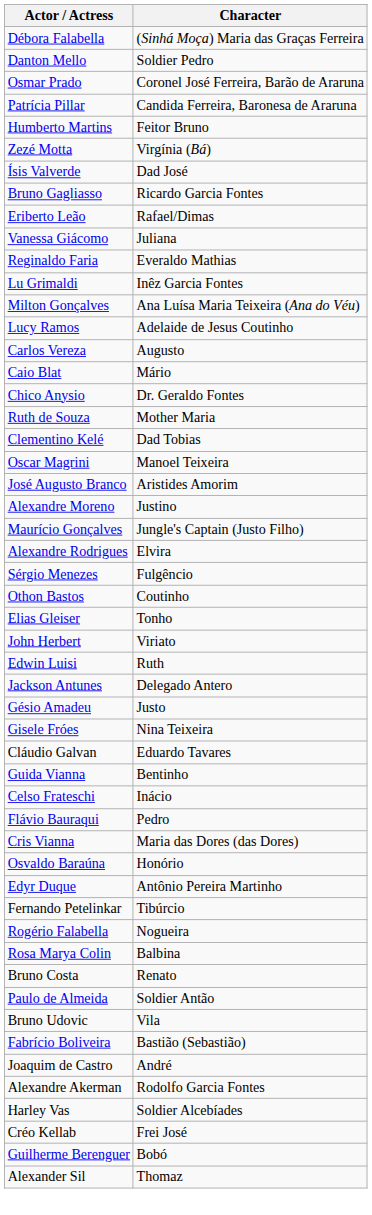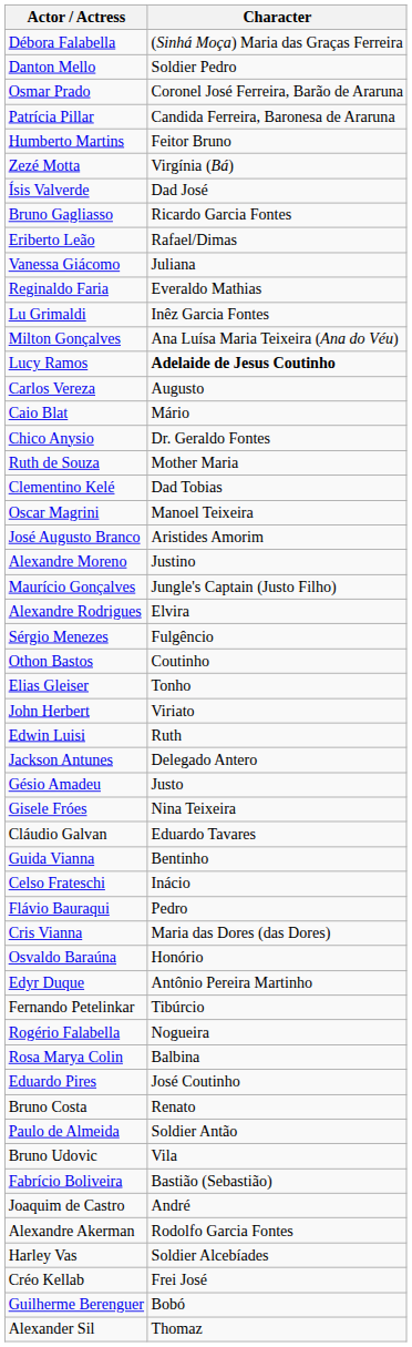 <table class="wikitable">
 <tr>
 <th>Actor / Actress</th>
 <th>Character</th>
 </tr>
 <tr>
 <td><a href='#'>Débora Falabella</a></td>
 <td>(<em>Sinhá Moça</em>) Maria das Graças Ferreira</td>
 </tr>
 <tr>
 <td><a href='#'>Danton Mello</a></td>
 <td>Soldier Pedro</td>
 </tr>
 <tr>
 <td><a href='#'>Osmar Prado</a></td>
 <td>Coronel José Ferreira, Barão de Araruna</td>
 </tr>
 <tr>
 <td><a href='#'>Patrícia Pillar</a></td>
 <td>Candida Ferreira, Baronesa de Araruna</td>
 </tr>
 <tr>
 <td><a href='#'>Humberto Martins</a></td>
 <td>Feitor Bruno</td>
 </tr>
 <tr>
 <td><a href='#'>Zezé Motta</a></td>
 <td>Virgínia (<em>Bá</em>)</td>
 </tr>
 <tr>
 <td><a href='#'>Ísis Valverde</a></td>
 <td>Dad José</td>
 </tr>
 <tr>
 <td><a href='#'>Bruno Gagliasso</a></td>
 <td>Ricardo Garcia Fontes</td>
 </tr>
 <tr>
 <td><a href='#'>Eriberto Leão</a></td>
 <td>Rafael/Dimas</td>
 </tr>
 <tr>
 <td><a href='#'>Vanessa Giácomo</a></td>
 <td>Juliana</td>
 </tr>
 <tr>
 <td><a href='#'>Reginaldo Faria</a></td>
 <td>Everaldo Mathias</td>
 </tr>
 <tr>
 <td><a href='#'>Lu Grimaldi</a></td>
 <td>Inêz Garcia Fontes</td>
 </tr>
 <tr>
 <td><a href='#'>Milton Gonçalves</a></td>
 <td>Ana Luísa Maria Teixeira (<em>Ana do Véu</em>)</td>
 </tr>
 <tr>
 <td><a href='#'>Lucy Ramos</a></td>
-<td>Adelaide de Jesus Coutinho</td>
+<td><strong>Adelaide de Jesus Coutinho</strong></td>
 </tr>
 <tr>
 <td><a href='#'>Carlos Vereza</a></td>
 <td>Augusto</td>
 </tr>
 <tr>
 <td><a href='#'>Caio Blat</a></td>
 <td>Mário</td>
 </tr>
 <tr>
 <td><a href='#'>Chico Anysio</a></td>
 <td>Dr. Geraldo Fontes</td>
 </tr>
 <tr>
 <td><a href='#'>Ruth de Souza</a></td>
 <td>Mother Maria</td>
 </tr>
 <tr>
 <td><a href='#'>Clementino Kelé</a></td>
 <td>Dad Tobias</td>
 </tr>
 <tr>
 <td><a href='#'>Oscar Magrini</a></td>
 <td>Manoel Teixeira</td>
 </tr>
 <tr>
 <td><a href='#'>José Augusto Branco</a></td>
 <td>Aristides Amorim</td>
 </tr>
 <tr>
 <td><a href='#'>Alexandre Moreno</a></td>
 <td>Justino</td>
 </tr>
 <tr>
 <td><a href='#'>Maurício Gonçalves</a></td>
 <td>Jungle's Captain (Justo Filho)</td>
 </tr>
 <tr>
 <td><a href='#'>Alexandre Rodrigues</a></td>
 <td>Elvira</td>
 </tr>
 <tr>
 <td><a href='#'>Sérgio Menezes</a></td>
 <td>Fulgêncio</td>
 </tr>
 <tr>
 <td><a href='#'>Othon Bastos</a></td>
 <td>Coutinho</td>
 </tr>
 <tr>
 <td><a href='#'>Elias Gleiser</a></td>
 <td>Tonho</td>
 </tr>
 <tr>
 <td><a href='#'>John Herbert</a></td>
 <td>Viriato</td>
 </tr>
 <tr>
 <td><a href='#'>Edwin Luisi</a></td>
 <td>Ruth</td>
 </tr>
 <tr>
 <td><a href='#'>Jackson Antunes</a></td>
 <td>Delegado Antero</td>
 </tr>
 <tr>
 <td><a href='#'>Gésio Amadeu</a></td>
 <td>Justo</td>
 </tr>
 <tr>
 <td><a href='#'>Gisele Fróes</a></td>
 <td>Nina Teixeira</td>
 </tr>
 <tr>
 <td>Cláudio Galvan</td>
 <td>Eduardo Tavares</td>
 </tr>
 <tr>
 <td><a href='#'>Guida Vianna</a></td>
 <td>Bentinho</td>
 </tr>
 <tr>
 <td><a href='#'>Celso Frateschi</a></td>
 <td>Inácio</td>
 </tr>
 <tr>
 <td><a href='#'>Flávio Bauraqui</a></td>
 <td>Pedro</td>
 </tr>
 <tr>
 <td><a href='#'>Cris Vianna</a></td>
 <td>Maria das Dores (das Dores)</td>
 </tr>
 <tr>
 <td><a href='#'>Osvaldo Baraúna</a></td>
 <td>Honório</td>
 </tr>
 <tr>
 <td><a href='#'>Edyr Duque</a></td>
 <td>Antônio Pereira Martinho</td>
 </tr>
 <tr>
 <td>Fernando Petelinkar</td>
 <td>Tibúrcio</td>
 </tr>
 <tr>
 <td><a href='#'>Rogério Falabella</a></td>
 <td>Nogueira</td>
 </tr>
 <tr>
 <td><a href='#'>Rosa Marya Colin</a></td>
 <td>Balbina</td>
 </tr>
 <tr>
+<td><a href='#'>Eduardo Pires</a></td>
+<td>José Coutinho</td>
+</tr>
+<tr>
 <td>Bruno Costa</td>
 <td>Renato</td>
 </tr>
 <tr>
 <td><a href='#'>Paulo de Almeida</a></td>
 <td>Soldier Antão</td>
 </tr>
 <tr>
 <td>Bruno Udovic</td>
 <td>Vila</td>
 </tr>
 <tr>
 <td><a href='#'>Fabrício Boliveira</a></td>
 <td>Bastião (Sebastião)</td>
 </tr>
 <tr>
 <td>Joaquim de Castro</td>
 <td>André</td>
 </tr>
 <tr>
 <td>Alexandre Akerman</td>
 <td>Rodolfo Garcia Fontes</td>
 </tr>
 <tr>
 <td>Harley Vas</td>
 <td>Soldier Alcebíades</td>
 </tr>
 <tr>
 <td>Créo Kellab</td>
 <td>Frei José</td>
 </tr>
 <tr>
 <td><a href='#'>Guilherme Berenguer</a></td>
 <td>Bobó</td>
 </tr>
 <tr>
 <td>Alexander Sil</td>
 <td>Thomaz</td>
 </tr>
 </table>
